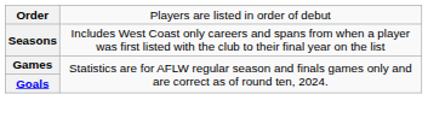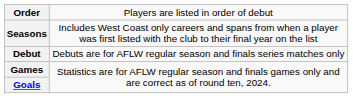 <table class="wikitable plainrowheaders"  style="font-size:90%; text-align:center; width:40%;">
 <tr>
 <th scope="row" style="text-align:center;">Order</th>
 <td>Players are listed in order of debut</td>
 </tr>
 <tr>
 <th scope="row" style="text-align:center;">Seasons</th>
 <td>Includes West Coast only careers and spans from when a player was first listed with the club to their final year on the list</td>
 </tr>
 <tr>
+<th scope="row" style="text-align:center;">Debut</th>
+<td>Debuts are for AFLW regular season and finals series matches only</td>
+</tr>
+<tr>
 <th scope="row" style="text-align:center;">Games</th>
 <td rowspan="2">Statistics are for AFLW regular season and finals games only and are correct as of round ten, 2024.</td>
 </tr>
 <tr>
 <th scope="row" style="text-align:center;"><a href='#'>Goals</a></th>
 </tr>
 </table>
